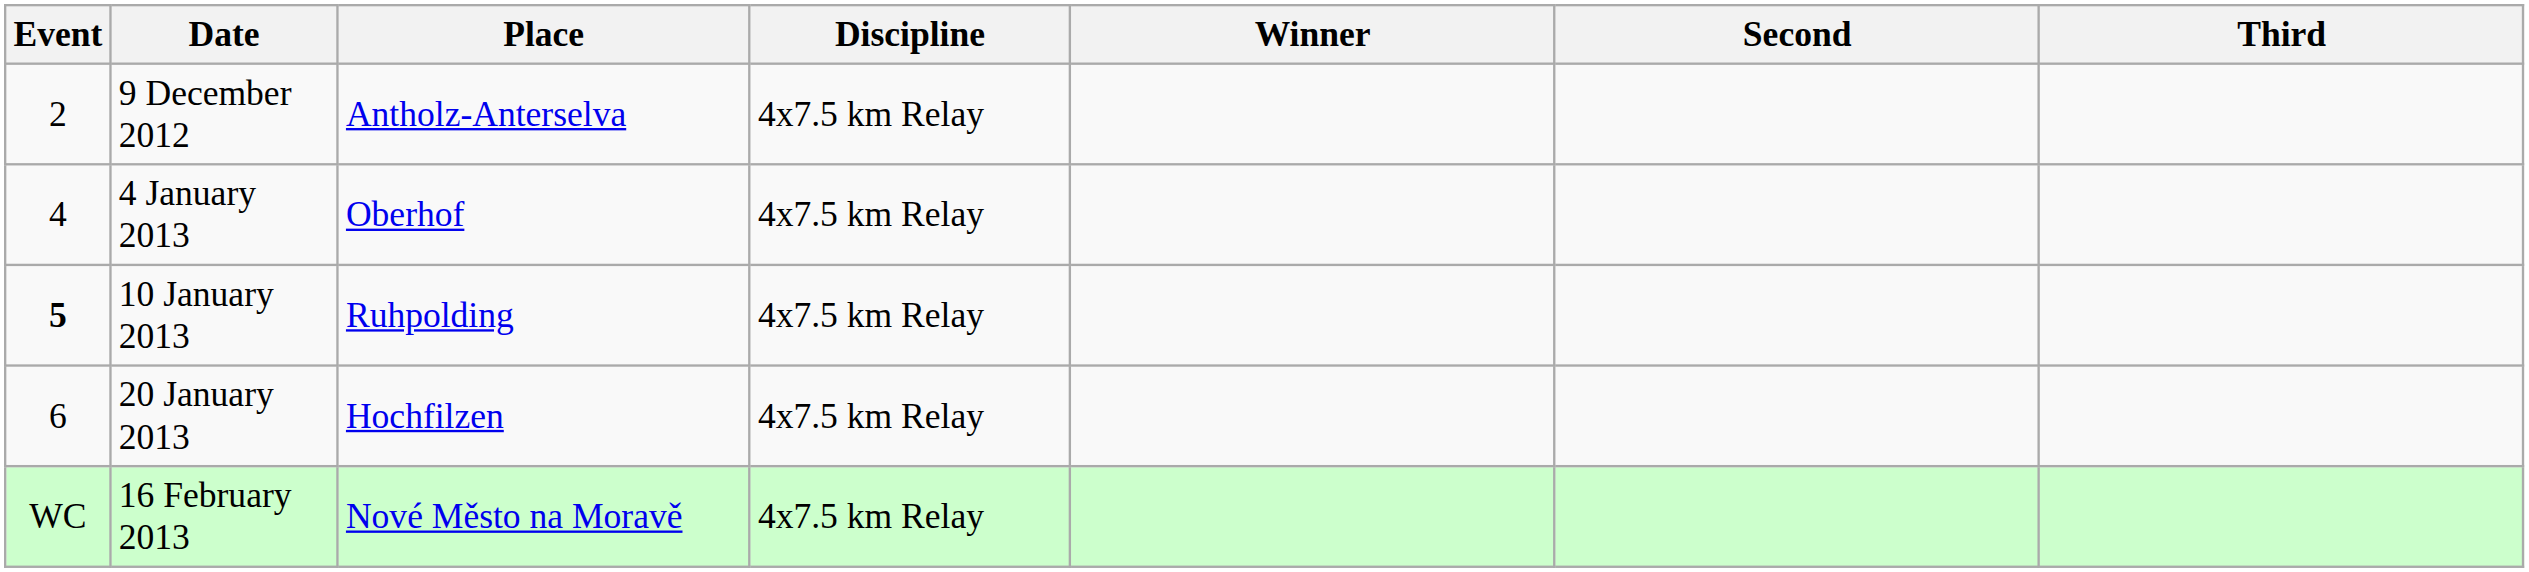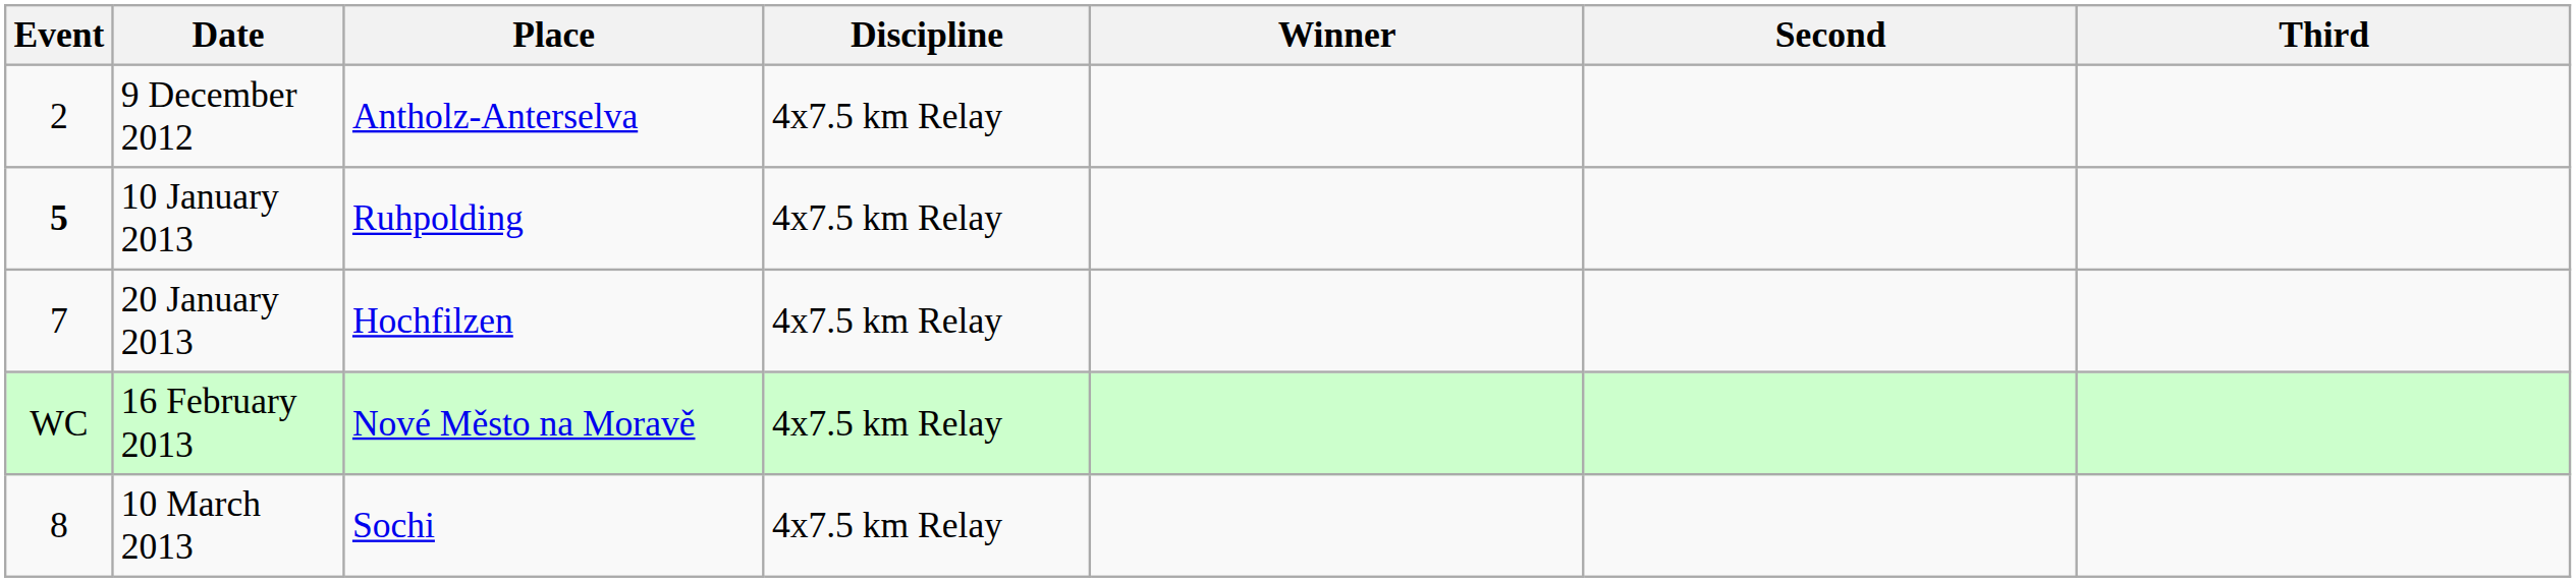 <table class="wikitable" style="font-size:95%;">
 <tr>
 <th width="30">Event</th>
 <th width="90">Date</th>
 <th width="169">Place</th>
 <th width="130">Discipline</th>
 <th width="200">Winner</th>
 <th width="200">Second</th>
 <th width="200">Third</th>
 </tr>
 <tr>
 <td align=center>2</td>
 <td>9 December 2012</td>
 <td> <a href='#'>Antholz-Anterselva</a></td>
 <td>4x7.5 km Relay</td>
 <td></td>
 <td></td>
 <td></td>
 </tr>
 <tr>
-<td align=center>4</td>
-<td>4 January 2013</td>
-<td> <a href='#'>Oberhof</a></td>
-<td>4x7.5 km Relay</td>
-<td></td>
-<td></td>
-<td></td>
-</tr>
-<tr>
 <td align=center><strong>5</strong></td>
 <td>10 January 2013</td>
 <td> <a href='#'>Ruhpolding</a></td>
 <td>4x7.5 km Relay</td>
 <td></td>
 <td></td>
 <td></td>
 </tr>
 <tr>
-<td align=center>6</td>
+<td align=center>7</td>
 <td>20 January 2013</td>
 <td> <a href='#'>Hochfilzen</a></td>
 <td>4x7.5 km Relay</td>
 <td></td>
 <td></td>
 <td></td>
 </tr>
 <tr style="background:#CCFFCC">
 <td align=center>WC</td>
 <td>16 February 2013</td>
 <td> <a href='#'>Nové Město na Moravě</a></td>
 <td>4x7.5 km Relay</td>
 <td></td>
 <td></td>
 <td></td>
 </tr>
+<tr>
+<td align=center>8</td>
+<td>10 March 2013</td>
+<td> <a href='#'>Sochi</a></td>
+<td>4x7.5 km Relay</td>
+<td></td>
+<td></td>
+<td></td>
+</tr>
 </table>
